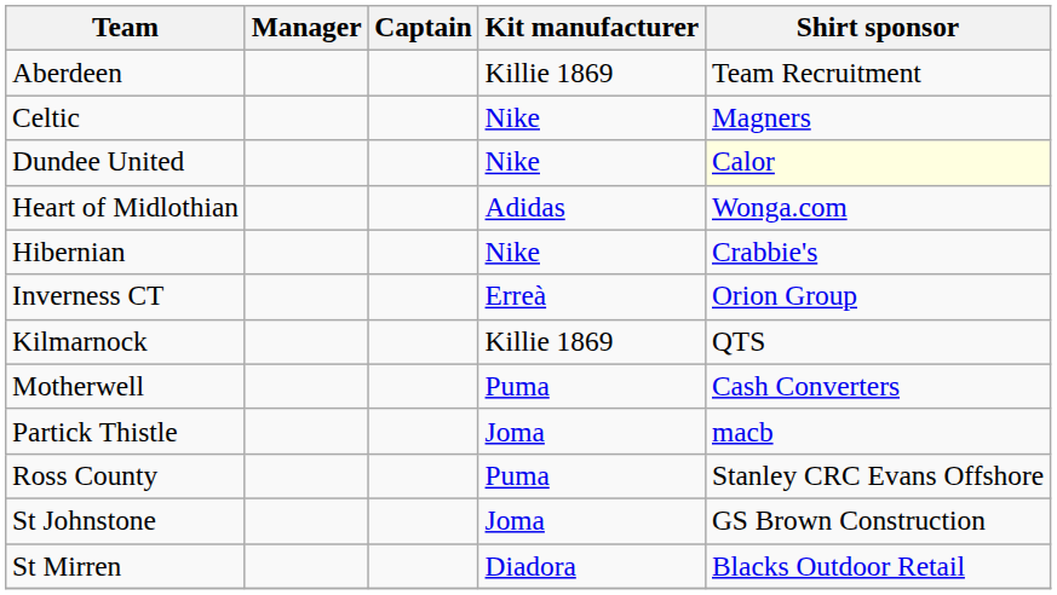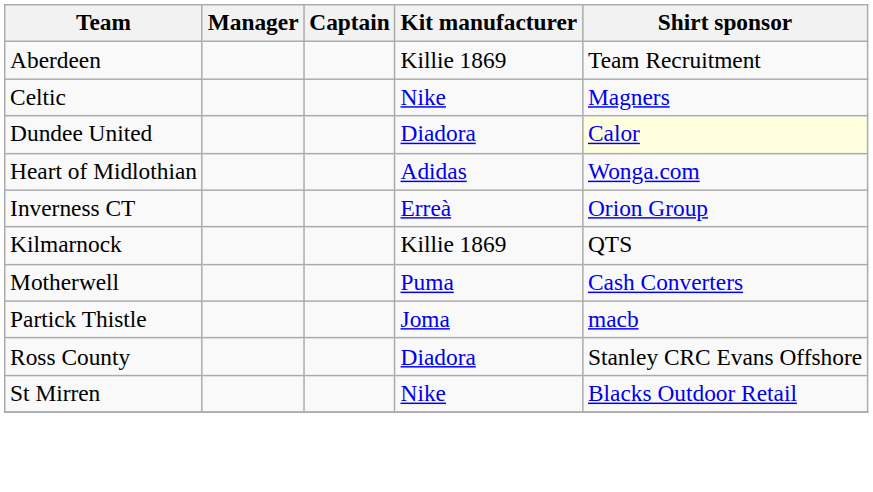 <table class="wikitable sortable">
 <tr>
 <th>Team</th>
 <th>Manager</th>
 <th>Captain</th>
 <th>Kit manufacturer</th>
 <th>Shirt sponsor</th>
 </tr>
 <tr>
 <td>Aberdeen</td>
 <td> </td>
 <td> </td>
 <td>Killie 1869</td>
 <td>Team Recruitment</td>
 </tr>
 <tr>
 <td>Celtic</td>
 <td> </td>
 <td> </td>
 <td><a href='#'>Nike</a></td>
 <td><a href='#'>Magners</a></td>
 </tr>
 <tr>
 <td>Dundee United</td>
 <td> </td>
 <td> </td>
-<td><a href='#'>Nike</a></td>
+<td><a href='#'>Diadora</a></td>
 <td style="background: lightyellow;"><a href='#'>Calor</a></td>
 </tr>
 <tr>
 <td>Heart of Midlothian</td>
 <td> </td>
 <td> </td>
 <td><a href='#'>Adidas</a></td>
 <td><a href='#'>Wonga.com</a></td>
-</tr>
-<tr>
-<td>Hibernian</td>
-<td> </td>
-<td> </td>
-<td><a href='#'>Nike</a></td>
-<td><a href='#'>Crabbie's</a></td>
 </tr>
 <tr>
 <td>Inverness CT</td>
 <td> </td>
 <td> </td>
 <td><a href='#'>Erreà</a></td>
 <td><a href='#'>Orion Group</a></td>
 </tr>
 <tr>
 <td>Kilmarnock</td>
 <td> </td>
 <td> </td>
 <td>Killie 1869</td>
 <td>QTS</td>
 </tr>
 <tr>
 <td>Motherwell</td>
 <td> </td>
 <td> </td>
 <td><a href='#'>Puma</a></td>
 <td><a href='#'>Cash Converters</a></td>
 </tr>
 <tr>
 <td>Partick Thistle</td>
 <td> </td>
 <td> </td>
 <td><a href='#'>Joma</a></td>
 <td><a href='#'>macb</a></td>
 </tr>
 <tr>
 <td>Ross County</td>
 <td> </td>
 <td> </td>
-<td><a href='#'>Puma</a></td>
+<td><a href='#'>Diadora</a></td>
 <td>Stanley CRC Evans Offshore</td>
-</tr>
-<tr>
-<td>St Johnstone</td>
-<td> </td>
-<td> </td>
-<td><a href='#'>Joma</a></td>
-<td>GS Brown Construction</td>
 </tr>
 <tr>
 <td>St Mirren</td>
 <td> </td>
 <td> </td>
-<td><a href='#'>Diadora</a></td>
+<td><a href='#'>Nike</a></td>
 <td><a href='#'>Blacks Outdoor Retail</a></td>
 </tr>
 <tr>
 </tr>
 </table>
